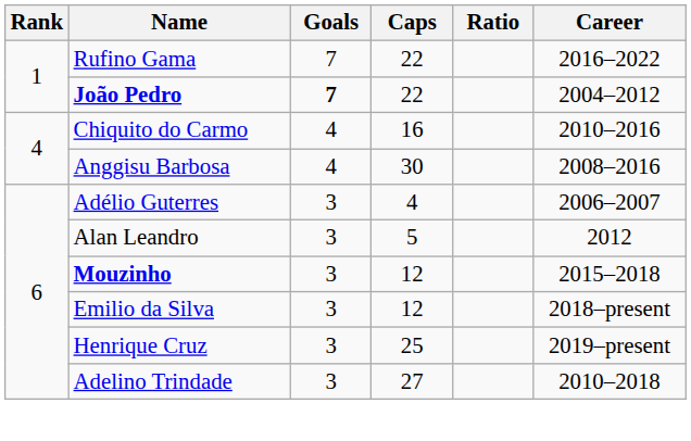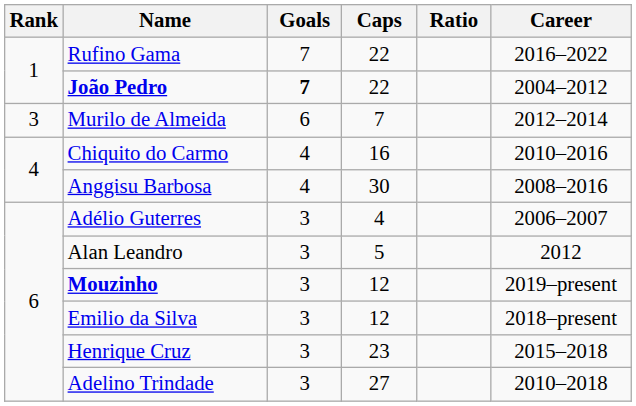 <table class="wikitable sortable"  style="text-align:center;">
 <tr>
 <th width="30">Rank</th>
 <th style="width:150px;">Name</th>
 <th width="50">Goals</th>
 <th width="50">Caps</th>
 <th width="50">Ratio</th>
 <th style="width:100px;">Career</th>
 </tr>
 <tr>
 <td rowspan=2>1</td>
 <td style="text-align: left;"><a href='#'>Rufino Gama</a></td>
 <td>7</td>
 <td>22</td>
 <td></td>
 <td>2016–2022</td>
 </tr>
 <tr>
 <td style="text-align: left;"><strong><a href='#'>João Pedro</a></strong></td>
 <td><strong>7</strong></td>
 <td>22</td>
 <td></td>
 <td>2004–2012</td>
+</tr>
+<tr>
+<td>3</td>
+<td style="text-align: left;"><a href='#'>Murilo de Almeida</a></td>
+<td>6</td>
+<td>7</td>
+<td></td>
+<td>2012–2014</td>
 </tr>
 <tr>
 <td rowspan=2>4</td>
 <td style="text-align: left;"><a href='#'>Chiquito do Carmo</a></td>
 <td>4</td>
 <td>16</td>
 <td></td>
 <td>2010–2016</td>
 </tr>
 <tr>
 <td style="text-align: left;"><a href='#'>Anggisu Barbosa</a></td>
 <td>4</td>
 <td>30</td>
 <td></td>
 <td>2008–2016</td>
 </tr>
 <tr>
 <td rowspan=6>6</td>
 <td style="text-align: left;"><a href='#'>Adélio Guterres</a></td>
 <td>3</td>
 <td>4</td>
 <td></td>
 <td>2006–2007</td>
 </tr>
 <tr>
 <td style="text-align: left;">Alan Leandro</td>
 <td>3</td>
 <td>5</td>
 <td></td>
 <td>2012</td>
 </tr>
 <tr>
 <td style="text-align: left;"><strong><a href='#'>Mouzinho</a></strong></td>
 <td>3</td>
 <td>12</td>
 <td></td>
-<td>2015–2018</td>
+<td>2019–present</td>
 </tr>
 <tr>
 <td style="text-align: left;"><a href='#'>Emilio da Silva</a></td>
 <td>3</td>
 <td>12</td>
 <td></td>
 <td>2018–present</td>
 </tr>
 <tr>
 <td style="text-align: left;"><a href='#'>Henrique Cruz</a></td>
 <td>3</td>
-<td>25</td>
+<td>23</td>
 <td></td>
-<td>2019–present</td>
+<td>2015–2018</td>
 </tr>
 <tr>
 <td style="text-align: left;"><a href='#'>Adelino Trindade</a></td>
 <td>3</td>
 <td>27</td>
 <td></td>
 <td>2010–2018</td>
 </tr>
 </table>
